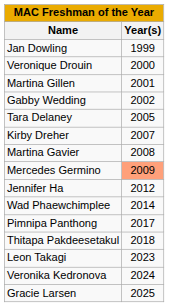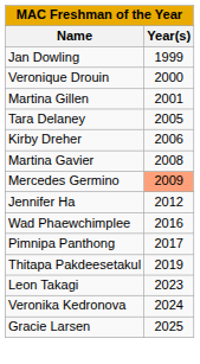 <table class="wikitable">
 <tr>
 <th colspan=2 style="background:#eaab00;">MAC Freshman of the Year</th>
 </tr>
 <tr>
 <th>Name</th>
 <th>Year(s)</th>
 </tr>
 <tr>
 <td>Jan Dowling</td>
 <td align=center>1999</td>
 </tr>
 <tr>
 <td>Veronique Drouin</td>
 <td align=center>2000</td>
 </tr>
 <tr>
 <td>Martina Gillen</td>
 <td align=center>2001</td>
 </tr>
 <tr>
-<td>Gabby Wedding</td>
-<td align=center>2002</td>
-</tr>
-<tr>
 <td>Tara Delaney</td>
 <td align=center>2005</td>
 </tr>
 <tr>
 <td>Kirby Dreher</td>
-<td align=center>2007</td>
+<td align=center>2006</td>
 </tr>
 <tr>
 <td>Martina Gavier</td>
 <td align=center>2008</td>
 </tr>
 <tr>
 <td>Mercedes Germino</td>
 <td align=center style="background: lightsalmon;">2009</td>
 </tr>
 <tr>
 <td>Jennifer Ha</td>
 <td align=center>2012</td>
 </tr>
 <tr>
 <td>Wad Phaewchimplee</td>
-<td align=center>2014</td>
+<td align=center>2016</td>
 </tr>
 <tr>
 <td>Pimnipa Panthong</td>
 <td align=center>2017</td>
 </tr>
 <tr>
 <td>Thitapa Pakdeesetakul</td>
-<td align=center>2018</td>
+<td align=center>2019</td>
 </tr>
 <tr>
 <td>Leon Takagi</td>
 <td align=center>2023</td>
 </tr>
 <tr>
 <td>Veronika Kedronova</td>
 <td align=center>2024</td>
 </tr>
 <tr>
 <td>Gracie Larsen</td>
 <td align=center>2025</td>
 </tr>
 </table>
